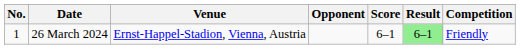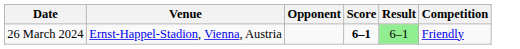 <table class="wikitable sortable">
 <tr>
-<th scope="col">No.</th>
 <th scope="col">Date</th>
 <th scope="col">Venue</th>
 <th scope="col">Opponent</th>
 <th scope="col">Score</th>
 <th scope="col">Result</th>
 <th scope="col">Competition</th>
 </tr>
 <tr>
-<td align="center">1</td>
 <td>26 March 2024</td>
 <td><a href='#'>Ernst-Happel-Stadion</a>, <a href='#'>Vienna</a>, Austria</td>
 <td></td>
-<td align="center">6–1</td>
+<td align="center"><strong>6–1</strong></td>
 <td align="center" style="background: lightgreen;">6–1</td>
 <td><a href='#'>Friendly</a></td>
 </tr>
 </table>
